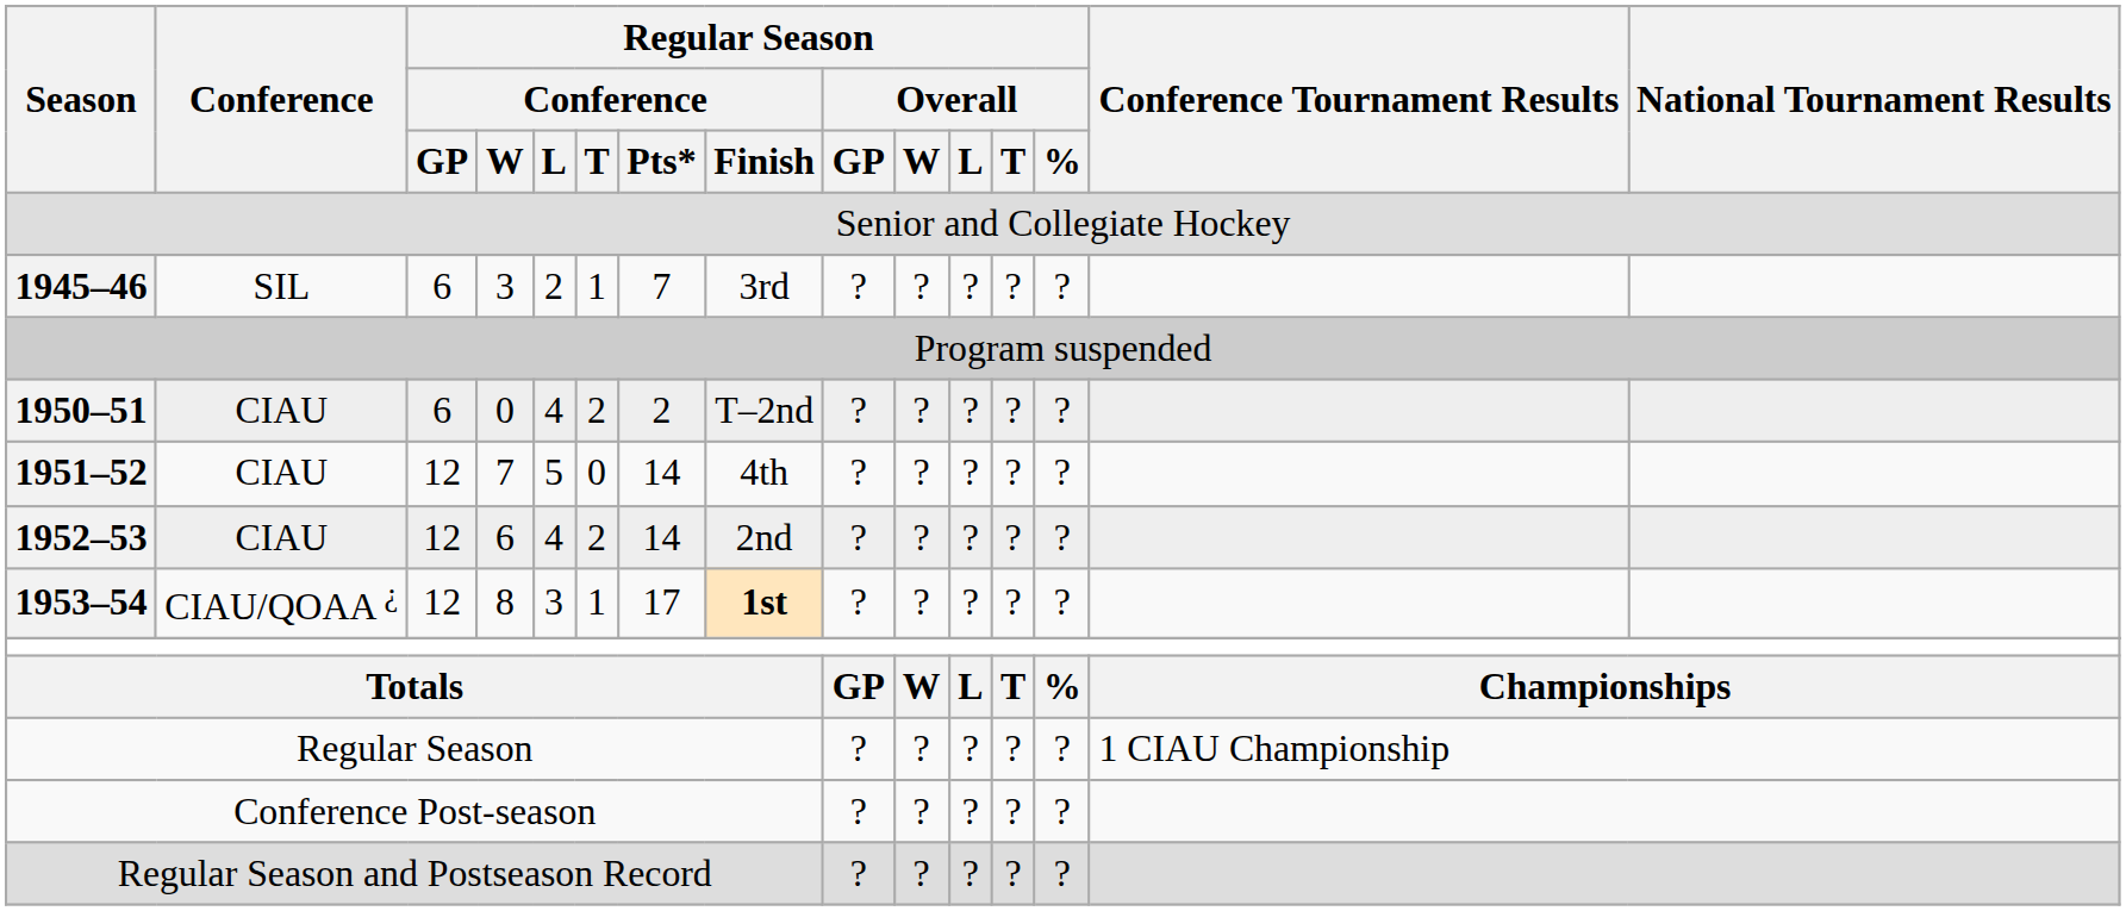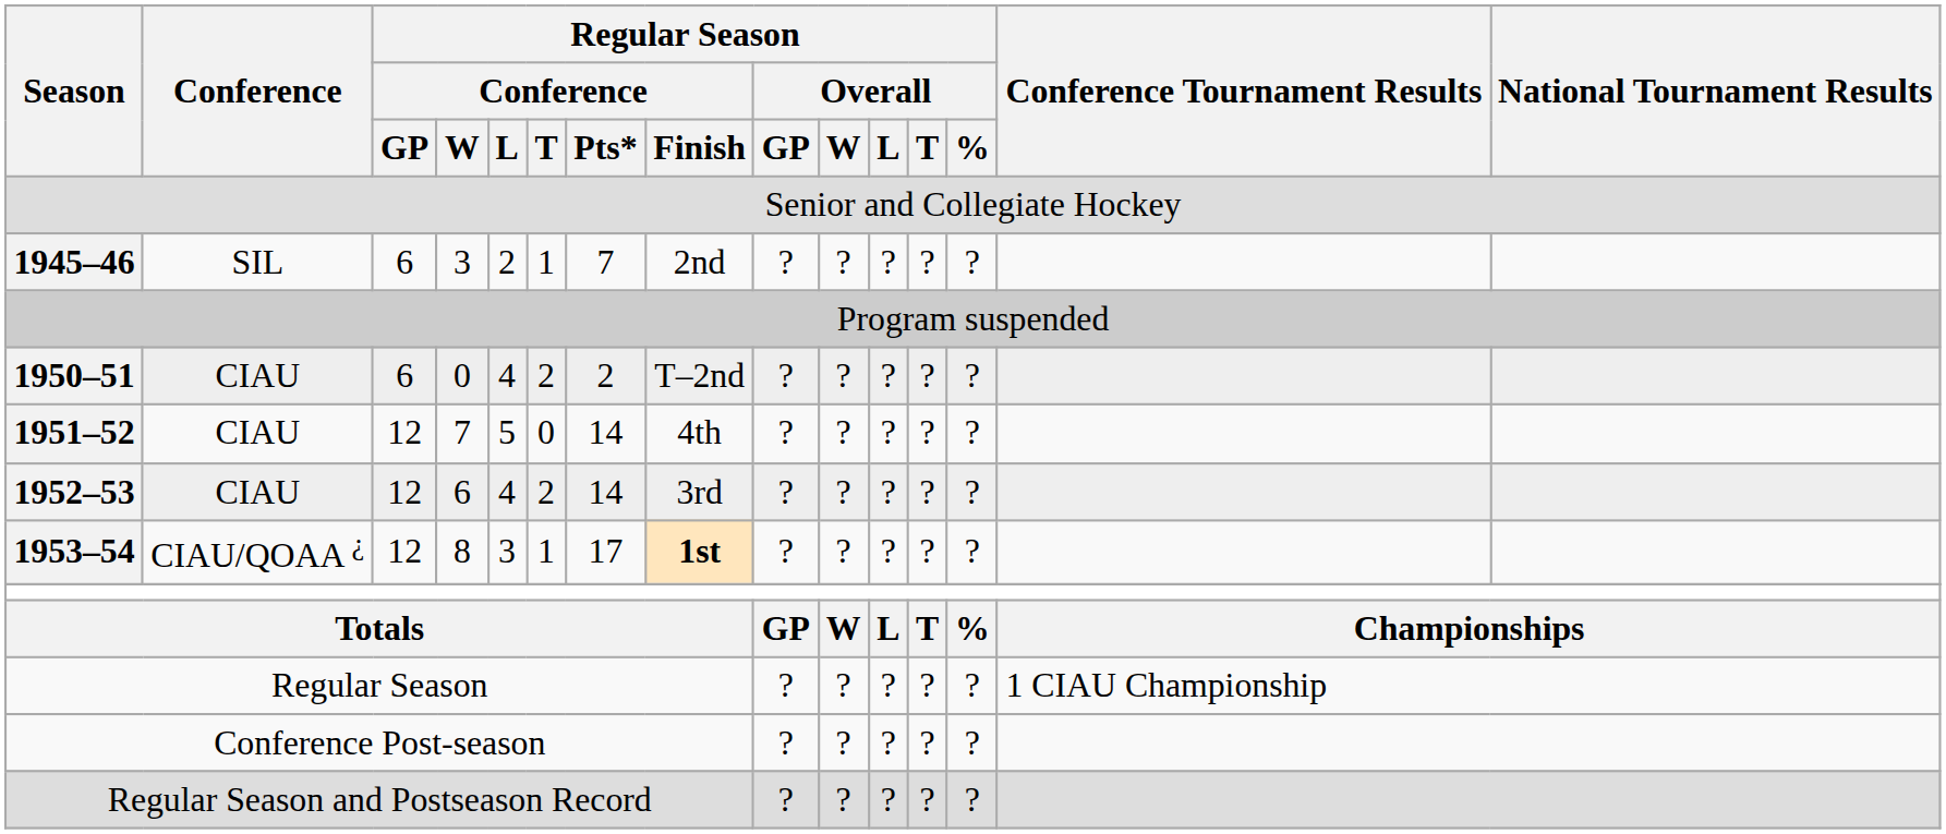 <table class="wikitable" style="text-align: center; font-size: 95%">
 <tr>
 <th rowspan="3">Season</th>
 <th rowspan="3">Conference</th>
 <th colspan="11">Regular Season</th>
 <th rowspan="3">Conference Tournament Results</th>
 <th rowspan="3">National Tournament Results</th>
 </tr>
 <tr>
 <th colspan="6">Conference</th>
 <th colspan="5">Overall</th>
 </tr>
 <tr>
 <th>GP</th>
 <th>W</th>
 <th>L</th>
 <th>T</th>
 <th>Pts*</th>
 <th>Finish</th>
 <th>GP</th>
 <th>W</th>
 <th>L</th>
 <th>T</th>
 <th>%</th>
 </tr>
 <tr>
 <td style="background:#dddddd;" colspan="18">Senior and Collegiate Hockey</td>
 </tr>
 <tr>
 <th>1945–46</th>
 <td>SIL</td>
 <td>6</td>
 <td>3</td>
 <td>2</td>
 <td>1</td>
 <td>7</td>
-<td>3rd</td>
+<td>2nd</td>
 <td>?</td>
 <td>?</td>
 <td>?</td>
 <td>?</td>
 <td>?</td>
 <td align="left"></td>
 <td align="left"></td>
 </tr>
 <tr bgcolor=cccccc>
 <td colspan="18">Program suspended</td>
 </tr>
 <tr bgcolor=eeeeee>
 <th>1950–51</th>
 <td>CIAU</td>
 <td>6</td>
 <td>0</td>
 <td>4</td>
 <td>2</td>
 <td>2</td>
 <td>T–2nd</td>
 <td>?</td>
 <td>?</td>
 <td>?</td>
 <td>?</td>
 <td>?</td>
 <td align="left"></td>
 <td align="left"></td>
 </tr>
 <tr>
 <th>1951–52</th>
 <td>CIAU</td>
 <td>12</td>
 <td>7</td>
 <td>5</td>
 <td>0</td>
 <td>14</td>
 <td>4th</td>
 <td>?</td>
 <td>?</td>
 <td>?</td>
 <td>?</td>
 <td>?</td>
 <td align="left"></td>
 <td align="left"></td>
 </tr>
 <tr bgcolor=eeeeee>
 <th>1952–53</th>
 <td>CIAU</td>
 <td>12</td>
 <td>6</td>
 <td>4</td>
 <td>2</td>
 <td>14</td>
-<td>2nd</td>
+<td>3rd</td>
 <td>?</td>
 <td>?</td>
 <td>?</td>
 <td>?</td>
 <td>?</td>
 <td align="left"></td>
 <td align="left"></td>
 </tr>
 <tr>
 <th>1953–54</th>
 <td>CIAU/QOAA <sup>¿</sup></td>
 <td>12</td>
 <td>8</td>
 <td>3</td>
 <td>1</td>
 <td>17</td>
 <td style="background: #FFE6BD;"><strong>1st</strong></td>
 <td>?</td>
 <td>?</td>
 <td>?</td>
 <td>?</td>
 <td>?</td>
 <td align="left"></td>
 <td align="left"></td>
 </tr>
 <tr>
 </tr>
 <tr ->
 </tr>
 <tr>
 <td colspan="15" style="background:#fff;"></td>
 </tr>
 <tr>
 <th colspan="8">Totals</th>
 <th>GP</th>
 <th>W</th>
 <th>L</th>
 <th>T</th>
 <th>%</th>
 <th colspan="2">Championships</th>
 </tr>
 <tr>
 <td colspan="8">Regular Season</td>
 <td>?</td>
 <td>?</td>
 <td>?</td>
 <td>?</td>
 <td>?</td>
 <td colspan="2" align="left">1 CIAU Championship</td>
 </tr>
 <tr>
 <td colspan="8">Conference Post-season</td>
 <td>?</td>
 <td>?</td>
 <td>?</td>
 <td>?</td>
 <td>?</td>
 <td colspan="2" align="left"></td>
 </tr>
 <tr bgcolor=dddddd>
 <td colspan="8">Regular Season and Postseason Record</td>
 <td>?</td>
 <td>?</td>
 <td>?</td>
 <td>?</td>
 <td>?</td>
 <td colspan="2" align="left"></td>
 </tr>
 </table>
